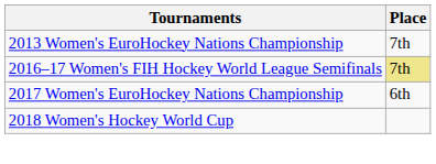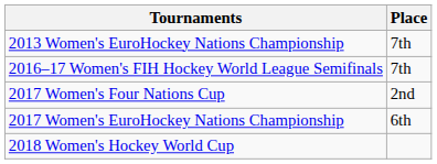 <table class="wikitable collapsible">
 <tr>
 <th>Tournaments</th>
 <th>Place</th>
 </tr>
 <tr>
 <td><a href='#'>2013 Women's EuroHockey Nations Championship</a></td>
 <td>7th</td>
 </tr>
 <tr>
 <td><a href='#'>2016–17 Women's FIH Hockey World League Semifinals</a></td>
-<td style="background: khaki;">7th</td>
+<td>7th</td>
+</tr>
+<tr>
+<td><a href='#'>2017 Women's Four Nations Cup</a></td>
+<td>2nd</td>
 </tr>
 <tr>
 <td><a href='#'>2017 Women's EuroHockey Nations Championship</a></td>
 <td>6th</td>
 </tr>
 <tr>
 <td><a href='#'>2018 Women's Hockey World Cup</a></td>
 <td></td>
 </tr>
 </table>
